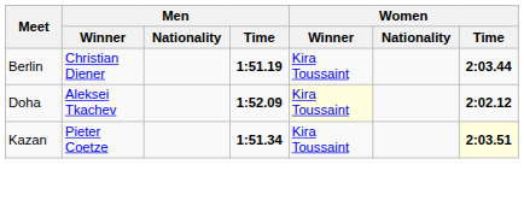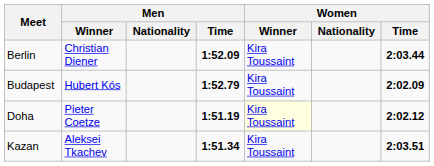 <table class="wikitable">
 <tr>
 <th width=100 rowspan=2>Meet</th>
 <th colspan=3>Men</th>
 <th colspan=3>Women</th>
 </tr>
 <tr>
 <th width=160>Winner</th>
 <th width=130>Nationality</th>
 <th width=85>Time</th>
 <th width=160>Winner</th>
 <th width=130>Nationality</th>
 <th width=85>Time</th>
 </tr>
 <tr>
 <td>Berlin</td>
 <td><a href='#'>Christian Diener</a></td>
 <td></td>
-<td align=center><strong>1:51.19</strong></td>
+<td align=center><strong>1:52.09</strong></td>
 <td><a href='#'>Kira Toussaint</a></td>
 <td></td>
 <td align=center><strong>2:03.44</strong></td>
 </tr>
 <tr>
+<td>Budapest</td>
+<td><a href='#'>Hubert Kós</a></td>
+<td></td>
+<td align=center><strong>1:52.79</strong></td>
+<td><a href='#'>Kira Toussaint</a></td>
+<td></td>
+<td align=center><strong>2:02.09</strong></td>
+</tr>
+<tr>
 <td>Doha</td>
-<td><a href='#'>Aleksei Tkachev</a></td>
+<td><a href='#'>Pieter Coetze</a></td>
 <td></td>
-<td align=center><strong>1:52.09</strong></td>
+<td align=center><strong>1:51.19</strong></td>
 <td style="background: lightyellow;"><a href='#'>Kira Toussaint</a></td>
 <td></td>
 <td align=center><strong>2:02.12</strong></td>
 </tr>
 <tr>
 <td>Kazan</td>
-<td><a href='#'>Pieter Coetze</a></td>
+<td><a href='#'>Aleksei Tkachev</a></td>
 <td></td>
 <td align=center><strong>1:51.34</strong></td>
 <td><a href='#'>Kira Toussaint</a></td>
 <td></td>
-<td align=center style="background: lightyellow;"><strong>2:03.51</strong></td>
+<td align=center><strong>2:03.51</strong></td>
 </tr>
 </table>
